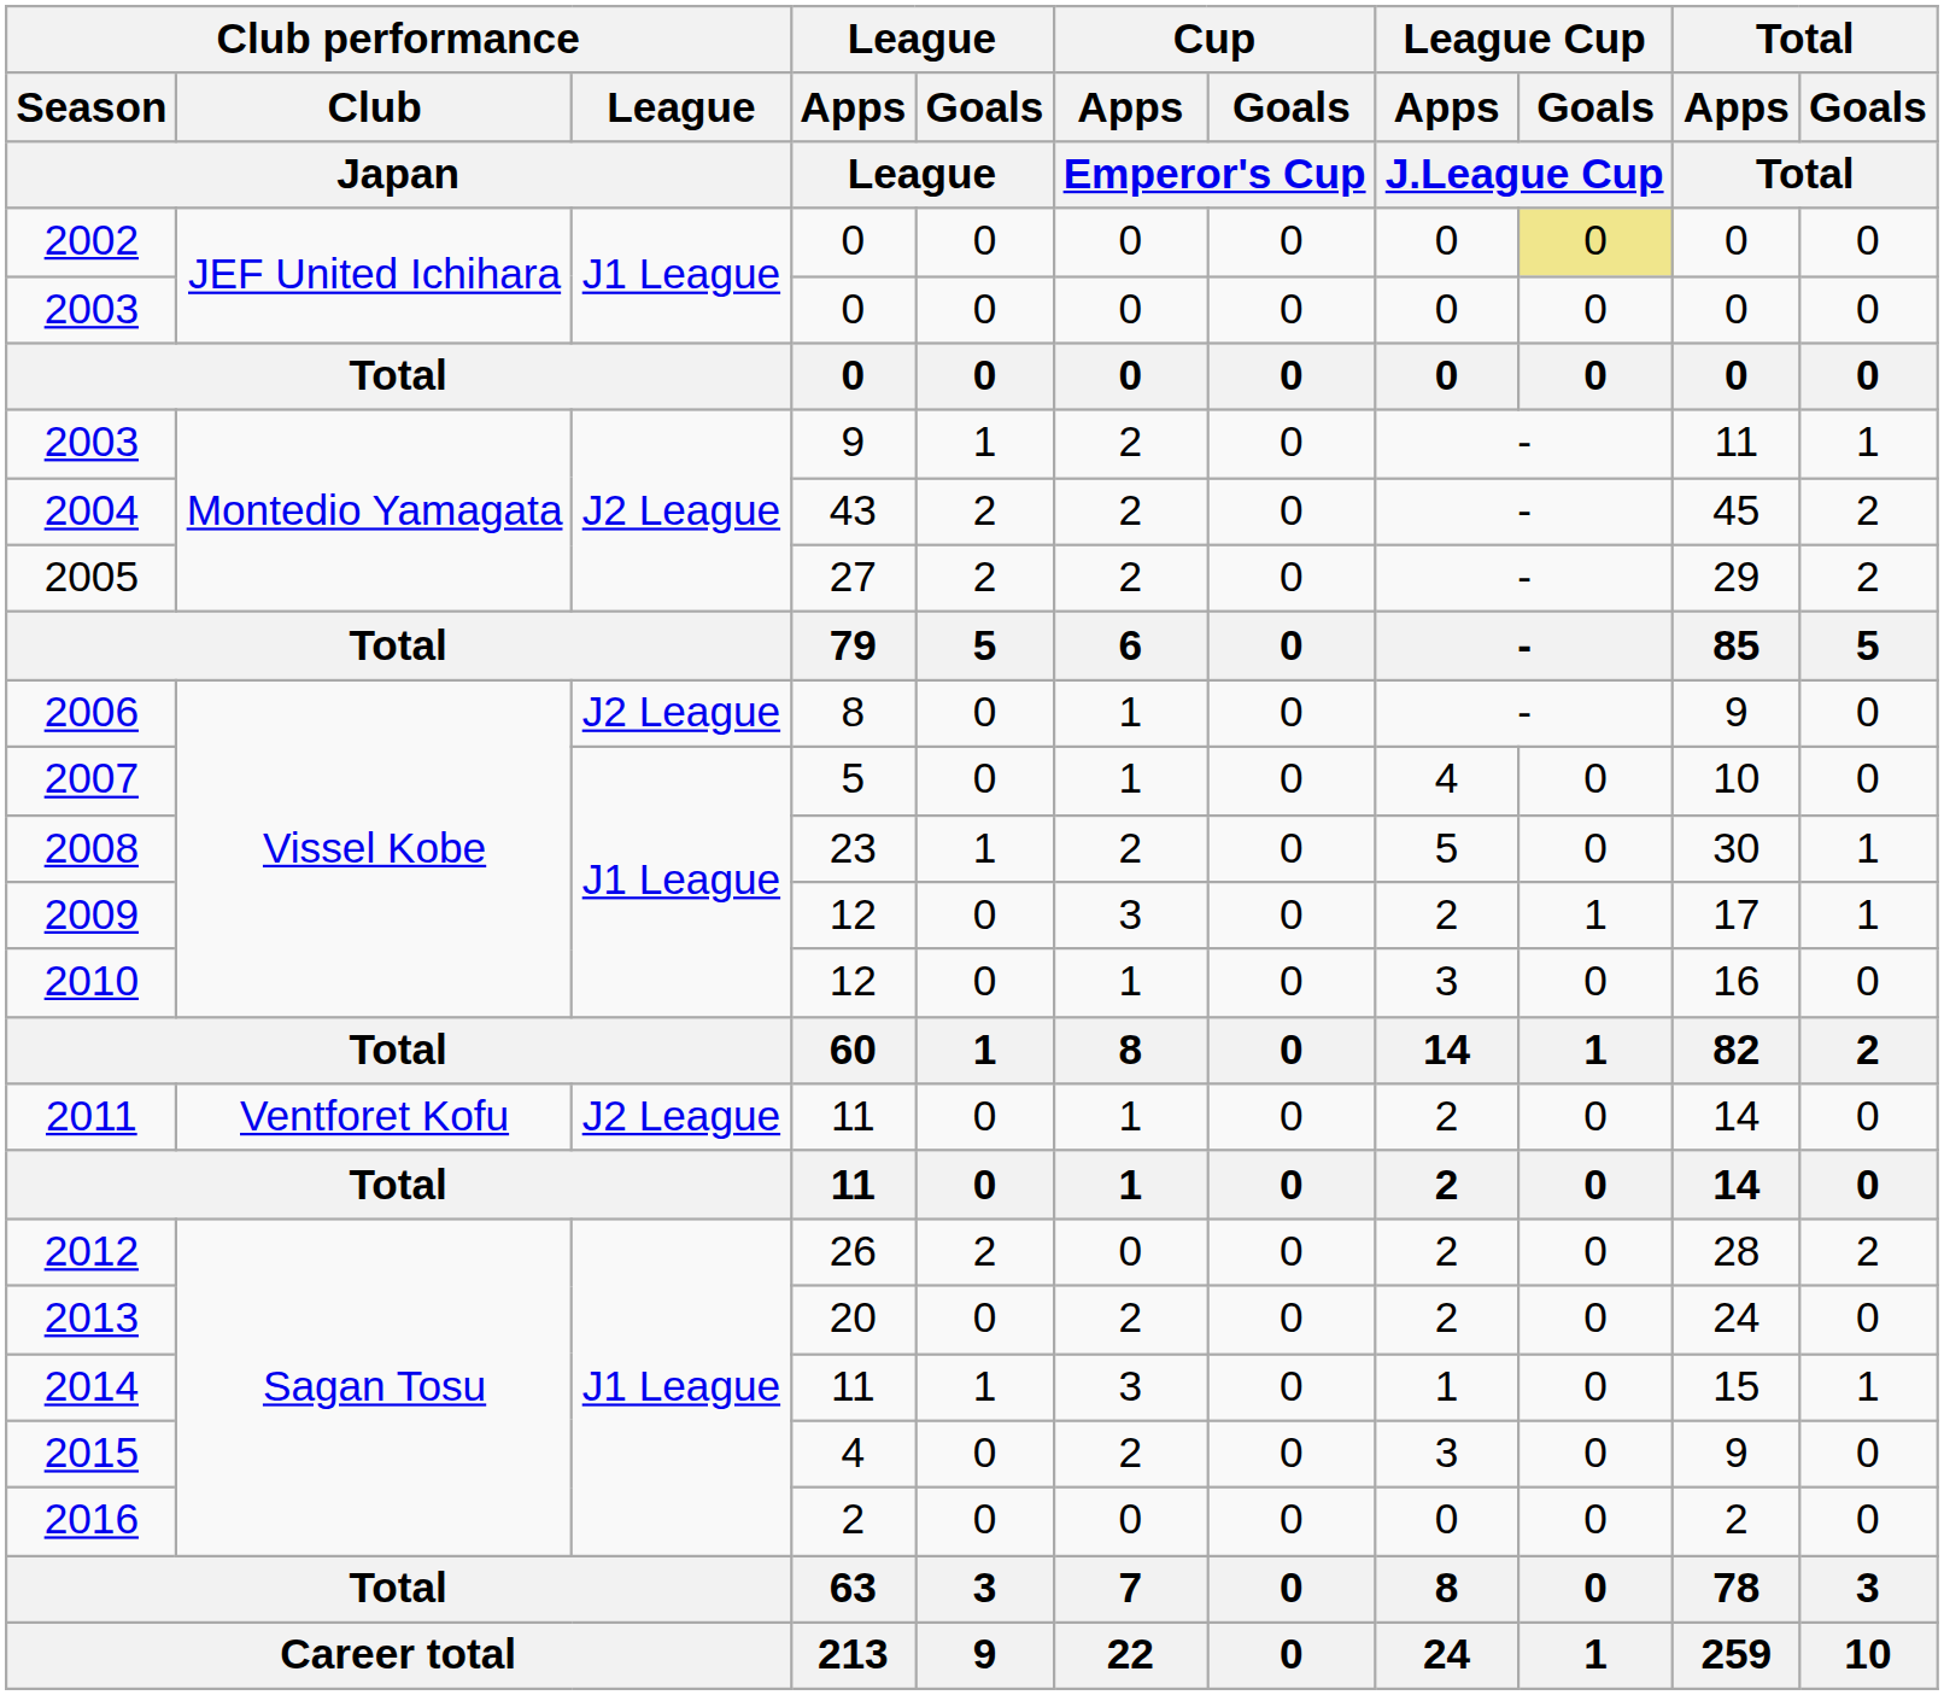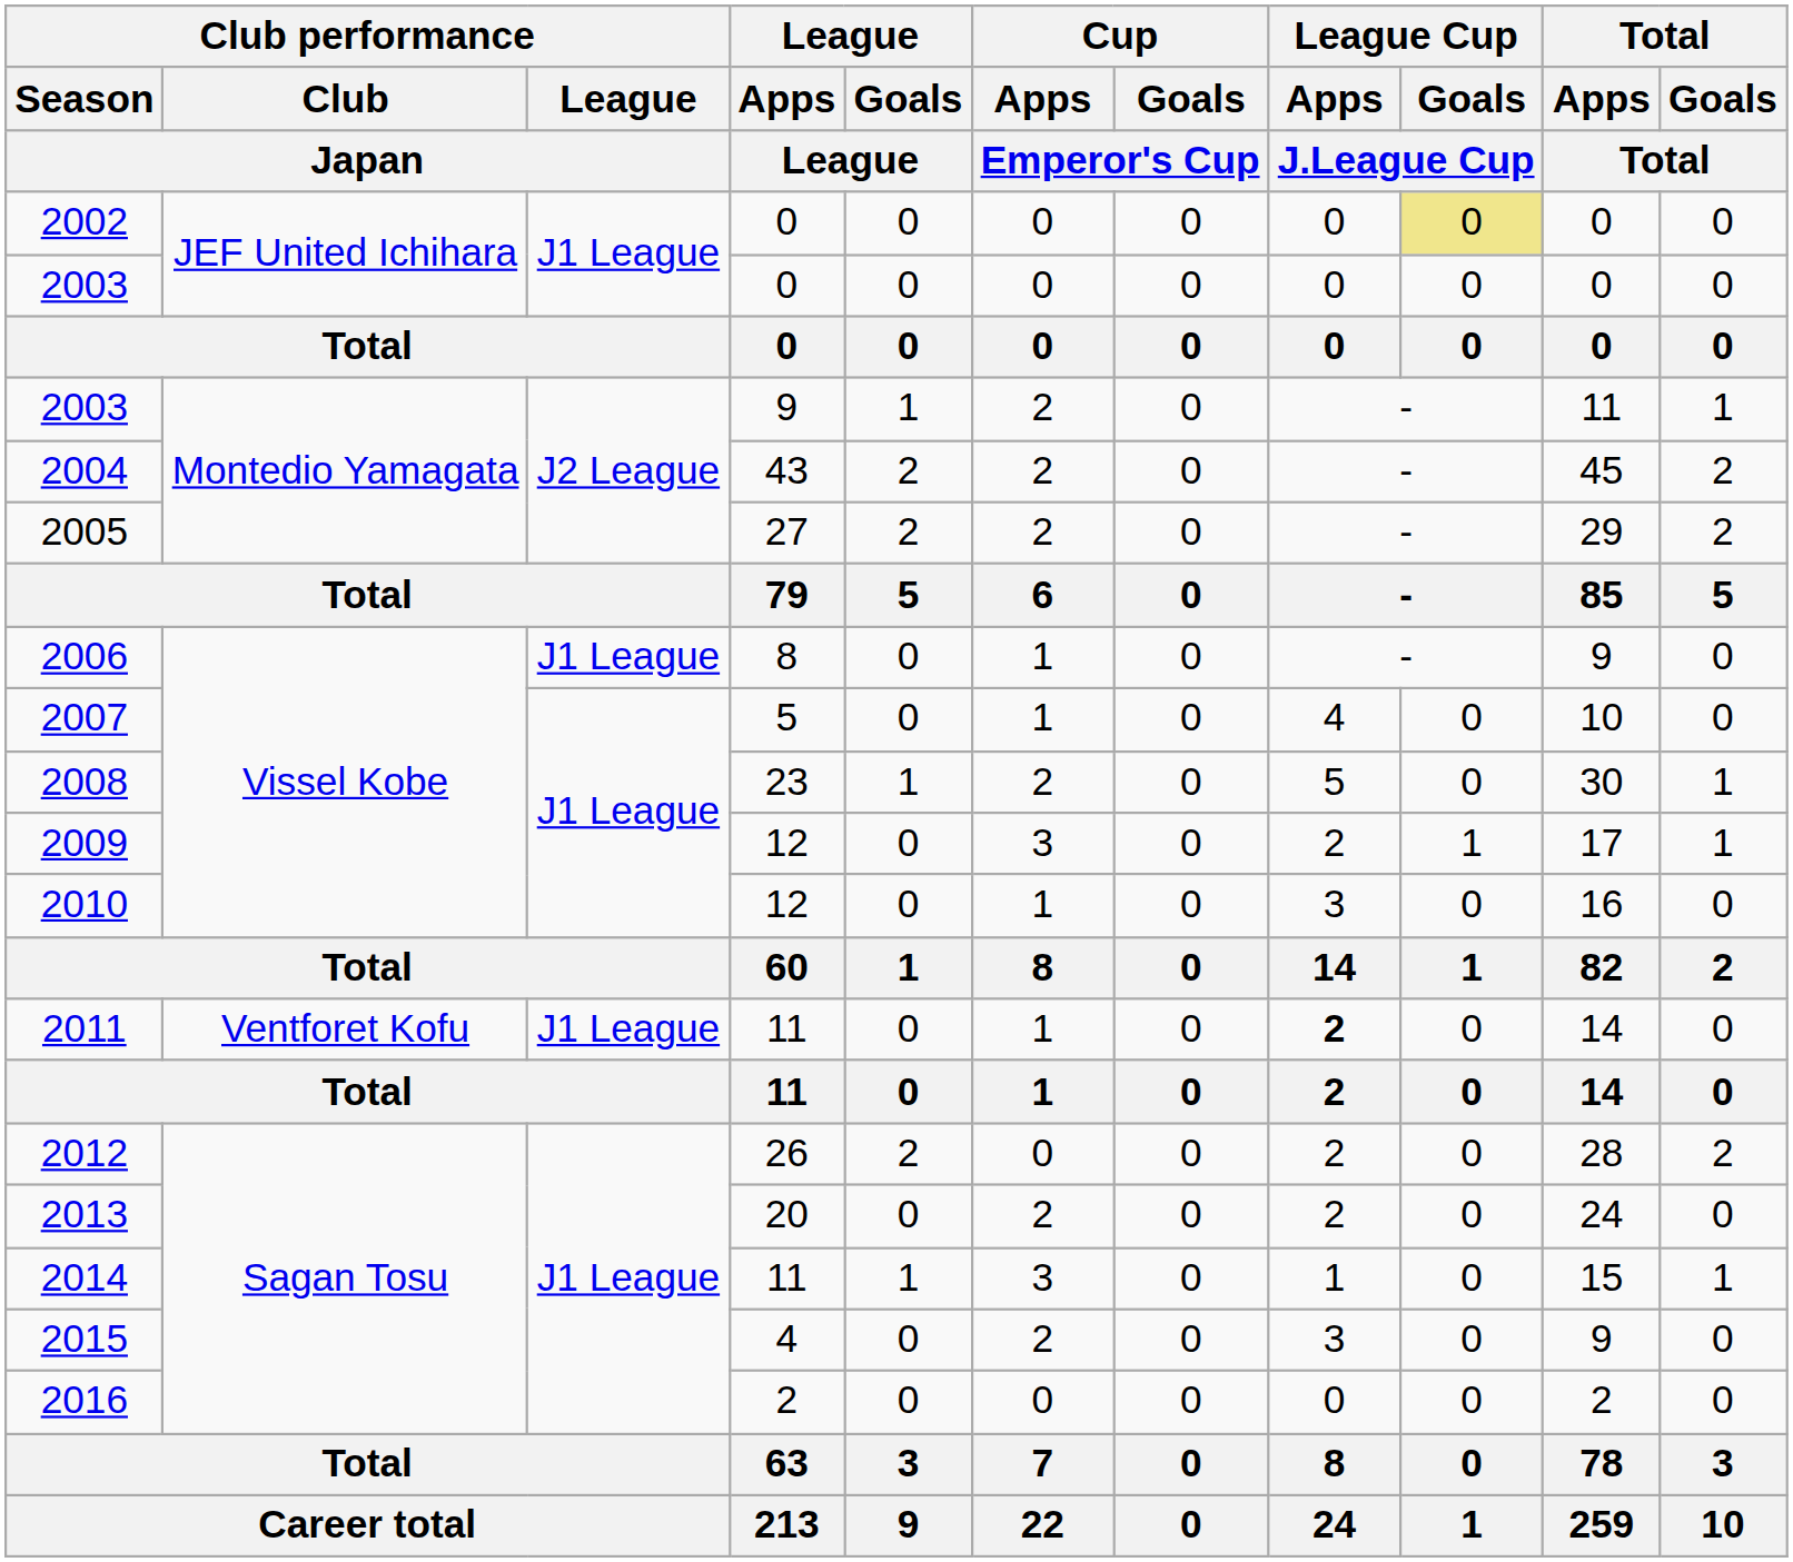 <table class="wikitable" style="text-align:center">
 <tr>
 <th colspan=3>Club performance</th>
 <th colspan=2>League</th>
 <th colspan=2>Cup</th>
 <th colspan=2>League Cup</th>
 <th colspan=2>Total</th>
 </tr>
 <tr>
 <th>Season</th>
 <th>Club</th>
 <th>League</th>
 <th>Apps</th>
 <th>Goals</th>
 <th>Apps</th>
 <th>Goals</th>
 <th>Apps</th>
 <th>Goals</th>
 <th>Apps</th>
 <th>Goals</th>
 </tr>
 <tr>
 <th colspan=3>Japan</th>
 <th colspan=2>League</th>
 <th colspan=2><a href='#'>Emperor's Cup</a></th>
 <th colspan=2><a href='#'>J.League Cup</a></th>
 <th colspan=2>Total</th>
 </tr>
 <tr>
 <td><a href='#'>2002</a></td>
 <td rowspan="2"><a href='#'>JEF United Ichihara</a></td>
 <td rowspan="2"><a href='#'>J1 League</a></td>
 <td>0</td>
 <td>0</td>
 <td>0</td>
 <td>0</td>
 <td>0</td>
 <td style="background: khaki;">0</td>
 <td>0</td>
 <td>0</td>
 </tr>
 <tr>
 <td><a href='#'>2003</a></td>
 <td>0</td>
 <td>0</td>
 <td>0</td>
 <td>0</td>
 <td>0</td>
 <td>0</td>
 <td>0</td>
 <td>0</td>
 </tr>
 <tr>
 <th colspan="3">Total</th>
 <th>0</th>
 <th>0</th>
 <th>0</th>
 <th>0</th>
 <th>0</th>
 <th>0</th>
 <th>0</th>
 <th>0</th>
 </tr>
 <tr>
 <td><a href='#'>2003</a></td>
 <td rowspan="3"><a href='#'>Montedio Yamagata</a></td>
 <td rowspan="3"><a href='#'>J2 League</a></td>
 <td>9</td>
 <td>1</td>
 <td>2</td>
 <td>0</td>
 <td colspan="2">-</td>
 <td>11</td>
 <td>1</td>
 </tr>
 <tr>
 <td><a href='#'>2004</a></td>
 <td>43</td>
 <td>2</td>
 <td>2</td>
 <td>0</td>
 <td colspan="2">-</td>
 <td>45</td>
 <td>2</td>
 </tr>
 <tr>
 <td>2005</td>
 <td>27</td>
 <td>2</td>
 <td>2</td>
 <td>0</td>
 <td colspan="2">-</td>
 <td>29</td>
 <td>2</td>
 </tr>
 <tr>
 <th colspan="3">Total</th>
 <th>79</th>
 <th>5</th>
 <th>6</th>
 <th>0</th>
 <th colspan="2">-</th>
 <th>85</th>
 <th>5</th>
 </tr>
 <tr>
 <td><a href='#'>2006</a></td>
 <td rowspan="5"><a href='#'>Vissel Kobe</a></td>
-<td><a href='#'>J2 League</a></td>
+<td><a href='#'>J1 League</a></td>
 <td>8</td>
 <td>0</td>
 <td>1</td>
 <td>0</td>
 <td colspan="2">-</td>
 <td>9</td>
 <td>0</td>
 </tr>
 <tr>
 <td><a href='#'>2007</a></td>
 <td rowspan="4"><a href='#'>J1 League</a></td>
 <td>5</td>
 <td>0</td>
 <td>1</td>
 <td>0</td>
 <td>4</td>
 <td>0</td>
 <td>10</td>
 <td>0</td>
 </tr>
 <tr>
 <td><a href='#'>2008</a></td>
 <td>23</td>
 <td>1</td>
 <td>2</td>
 <td>0</td>
 <td>5</td>
 <td>0</td>
 <td>30</td>
 <td>1</td>
 </tr>
 <tr>
 <td><a href='#'>2009</a></td>
 <td>12</td>
 <td>0</td>
 <td>3</td>
 <td>0</td>
 <td>2</td>
 <td>1</td>
 <td>17</td>
 <td>1</td>
 </tr>
 <tr>
 <td><a href='#'>2010</a></td>
 <td>12</td>
 <td>0</td>
 <td>1</td>
 <td>0</td>
 <td>3</td>
 <td>0</td>
 <td>16</td>
 <td>0</td>
 </tr>
 <tr>
 <th colspan="3">Total</th>
 <th>60</th>
 <th>1</th>
 <th>8</th>
 <th>0</th>
 <th>14</th>
 <th>1</th>
 <th>82</th>
 <th>2</th>
 </tr>
 <tr>
 <td><a href='#'>2011</a></td>
 <td><a href='#'>Ventforet Kofu</a></td>
-<td><a href='#'>J2 League</a></td>
+<td><a href='#'>J1 League</a></td>
 <td>11</td>
 <td>0</td>
 <td>1</td>
 <td>0</td>
-<td>2</td>
+<td><strong>2</strong></td>
 <td>0</td>
 <td>14</td>
 <td>0</td>
 </tr>
 <tr>
 <th colspan="3">Total</th>
 <th>11</th>
 <th>0</th>
 <th>1</th>
 <th>0</th>
 <th>2</th>
 <th>0</th>
 <th>14</th>
 <th>0</th>
 </tr>
 <tr>
 <td><a href='#'>2012</a></td>
 <td rowspan="5"><a href='#'>Sagan Tosu</a></td>
 <td rowspan="5"><a href='#'>J1 League</a></td>
 <td>26</td>
 <td>2</td>
 <td>0</td>
 <td>0</td>
 <td>2</td>
 <td>0</td>
 <td>28</td>
 <td>2</td>
 </tr>
 <tr>
 <td><a href='#'>2013</a></td>
 <td>20</td>
 <td>0</td>
 <td>2</td>
 <td>0</td>
 <td>2</td>
 <td>0</td>
 <td>24</td>
 <td>0</td>
 </tr>
 <tr>
 <td><a href='#'>2014</a></td>
 <td>11</td>
 <td>1</td>
 <td>3</td>
 <td>0</td>
 <td>1</td>
 <td>0</td>
 <td>15</td>
 <td>1</td>
 </tr>
 <tr>
 <td><a href='#'>2015</a></td>
 <td>4</td>
 <td>0</td>
 <td>2</td>
 <td>0</td>
 <td>3</td>
 <td>0</td>
 <td>9</td>
 <td>0</td>
 </tr>
 <tr>
 <td><a href='#'>2016</a></td>
 <td>2</td>
 <td>0</td>
 <td>0</td>
 <td>0</td>
 <td>0</td>
 <td>0</td>
 <td>2</td>
 <td>0</td>
 </tr>
 <tr>
 <th colspan="3">Total</th>
 <th>63</th>
 <th>3</th>
 <th>7</th>
 <th>0</th>
 <th>8</th>
 <th>0</th>
 <th>78</th>
 <th>3</th>
 </tr>
 <tr>
 <th colspan=3>Career total</th>
 <th>213</th>
 <th>9</th>
 <th>22</th>
 <th>0</th>
 <th>24</th>
 <th>1</th>
 <th>259</th>
 <th>10</th>
 </tr>
 </table>
